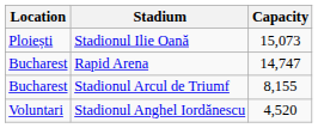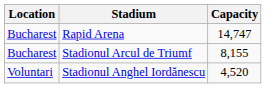 <table class="wikitable">
 <tr>
 <th>Location</th>
 <th>Stadium</th>
 <th>Capacity</th>
-</tr>
-<tr>
-<td><a href='#'>Ploiești</a></td>
-<td><a href='#'>Stadionul Ilie Oană</a></td>
-<td align=center>15,073</td>
 </tr>
 <tr>
 <td><a href='#'>Bucharest</a></td>
 <td><a href='#'>Rapid Arena</a></td>
 <td align=center>14,747</td>
 </tr>
 <tr>
 <td><a href='#'>Bucharest</a></td>
 <td><a href='#'>Stadionul Arcul de Triumf</a></td>
 <td align=center>8,155</td>
 </tr>
 <tr>
 <td><a href='#'>Voluntari</a></td>
 <td><a href='#'>Stadionul Anghel Iordănescu</a></td>
 <td align=center>4,520</td>
 </tr>
 </table>
